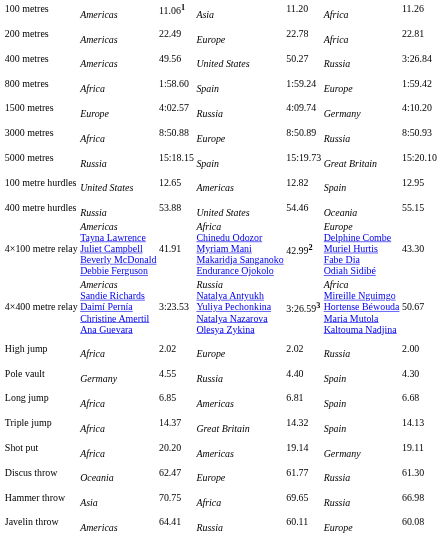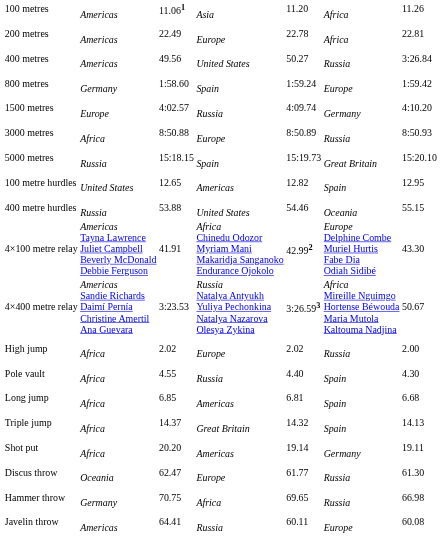 <table>
 <tr>
 <td>100 metres</td>
 <td>  <br><em>Americas</em></td>
 <td>11.06<sup><strong>1</strong></sup></td>
 <td>   <br><em>Asia</em></td>
 <td>11.20</td>
 <td>  <br><em>Africa</em></td>
 <td>11.26</td>
 </tr>
 <tr>
 <td>200 metres</td>
 <td>  <br><em>Americas</em></td>
 <td>22.49</td>
 <td>  <br><em>Europe</em></td>
 <td>22.78</td>
 <td>  <br><em>Africa</em></td>
 <td>22.81</td>
 </tr>
 <tr>
 <td>400 metres</td>
 <td>  <br><em>Americas</em></td>
 <td>49.56</td>
 <td>   <br><em>United States</em></td>
 <td>50.27</td>
 <td>  <br><em>Russia</em></td>
 <td>3:26.84</td>
 </tr>
 <tr>
 <td>800 metres</td>
-<td>   <br><em>Africa</em></td>
+<td><br><em>Germany</em></td>
 <td>1:58.60</td>
 <td>  <br><em>Spain</em></td>
 <td>1:59.24</td>
 <td>  <br><em>Europe</em></td>
 <td>1:59.42</td>
 </tr>
 <tr>
 <td>1500 metres</td>
 <td>  <br><em>Europe</em></td>
 <td>4:02.57</td>
 <td>   <br><em>Russia</em></td>
 <td>4:09.74</td>
 <td>  <br><em>Germany</em></td>
 <td>4:10.20</td>
 </tr>
 <tr>
 <td>3000 metres</td>
 <td>  <br><em>Africa</em></td>
 <td>8:50.88</td>
 <td>  <br><em>Europe</em></td>
 <td>8:50.89</td>
 <td>  <br><em>Russia</em></td>
 <td>8:50.93</td>
 </tr>
 <tr>
 <td>5000 metres</td>
 <td> <br><em>Russia</em></td>
 <td>15:18.15</td>
 <td>  <br><em>Spain</em></td>
 <td>15:19.73</td>
 <td>  <br><em>Great Britain</em></td>
 <td>15:20.10</td>
 </tr>
 <tr>
 <td>100 metre hurdles</td>
 <td>   <br><em>United States</em></td>
 <td>12.65</td>
 <td>  <br><em>Americas</em></td>
 <td>12.82</td>
 <td>  <br><em>Spain</em></td>
 <td>12.95</td>
 </tr>
 <tr>
 <td>400 metre hurdles</td>
 <td> <br><em>Russia</em></td>
 <td>53.88</td>
 <td>   <br><em>United States</em></td>
 <td>54.46</td>
 <td>  <br><em>Oceania</em></td>
 <td>55.15</td>
 </tr>
 <tr>
 <td>4×100 metre relay</td>
 <td valign=top><em>Americas</em><br><a href='#'>Tayna Lawrence</a><br><a href='#'>Juliet Campbell</a><br><a href='#'>Beverly McDonald</a><br><a href='#'>Debbie Ferguson</a></td>
 <td>41.91</td>
 <td valign=top><em>Africa</em><br><a href='#'>Chinedu Odozor</a><br><a href='#'>Myriam Mani</a><br><a href='#'>Makaridja Sanganoko</a><br><a href='#'>Endurance Ojokolo</a></td>
 <td>42.99<sup><strong>2</strong></sup></td>
 <td valign=top><em>Europe</em><br><a href='#'>Delphine Combe</a><br><a href='#'>Muriel Hurtis</a><br><a href='#'>Fabe Dia</a><br><a href='#'>Odiah Sidibé</a></td>
 <td>43.30</td>
 </tr>
 <tr>
 <td>4×400 metre relay</td>
 <td valign=top><em>Americas</em><br><a href='#'>Sandie Richards</a><br><a href='#'>Daimí Pernía</a><br><a href='#'>Christine Amertil</a><br><a href='#'>Ana Guevara</a></td>
 <td>3:23.53</td>
 <td valign=top><em>Russia</em><br><a href='#'>Natalya Antyukh</a><br><a href='#'>Yuliya Pechonkina</a><br><a href='#'>Natalya Nazarova</a><br><a href='#'>Olesya Zykina</a></td>
 <td>3:26.59<sup><strong>3</strong></sup></td>
 <td valign=top><em>Africa</em><br><a href='#'>Mireille Nguimgo</a><br><a href='#'>Hortense Béwouda</a><br><a href='#'>Maria Mutola</a><br><a href='#'>Kaltouma Nadjina</a></td>
 <td>50.67</td>
 </tr>
 <tr>
 <td>High jump</td>
 <td><br><em>Africa</em></td>
 <td>2.02</td>
 <td><br><em>Europe</em></td>
 <td>2.02</td>
 <td><br><em>Russia</em></td>
 <td>2.00</td>
 </tr>
 <tr>
 <td>Pole vault</td>
-<td><br><em>Germany</em></td>
+<td>   <br><em>Africa</em></td>
 <td>4.55</td>
 <td><br><em>Russia</em></td>
 <td>4.40</td>
 <td><br><em>Spain</em></td>
 <td>4.30</td>
 </tr>
 <tr>
 <td>Long jump</td>
 <td><br><em>Africa</em></td>
 <td>6.85</td>
 <td>  <br><em>Americas</em></td>
 <td>6.81</td>
 <td>  <br><em>Spain</em></td>
 <td>6.68</td>
 </tr>
 <tr>
 <td>Triple jump</td>
 <td> <br><em>Africa</em></td>
 <td>14.37</td>
 <td>  <br><em>Great Britain</em></td>
 <td>14.32</td>
 <td>  <br><em>Spain</em></td>
 <td>14.13</td>
 </tr>
 <tr>
 <td>Shot put</td>
 <td><br><em>Africa</em></td>
 <td>20.20</td>
 <td>  <br><em>Americas</em></td>
 <td>19.14</td>
 <td>  <br><em>Germany</em></td>
 <td>19.11</td>
 </tr>
 <tr>
 <td>Discus throw</td>
 <td>  <br><em>Oceania</em></td>
 <td>62.47</td>
 <td>  <br><em>Europe</em></td>
 <td>61.77</td>
 <td>  <br><em>Russia</em></td>
 <td>61.30</td>
 </tr>
 <tr>
 <td>Hammer throw</td>
-<td>  <br><em>Asia</em></td>
+<td><br><em>Germany</em></td>
 <td>70.75</td>
 <td>  <br><em>Africa</em></td>
 <td>69.65</td>
 <td>  <br><em>Russia</em></td>
 <td>66.98</td>
 </tr>
 <tr>
 <td>Javelin throw</td>
 <td>   <br><em>Americas</em></td>
 <td>64.41</td>
 <td>  <br><em>Russia</em></td>
 <td>60.11</td>
 <td>  <br><em>Europe</em></td>
 <td>60.08</td>
 </tr>
 </table>
